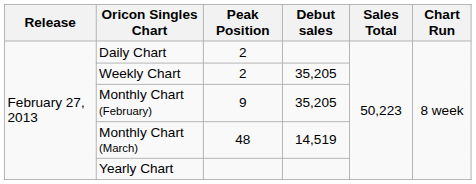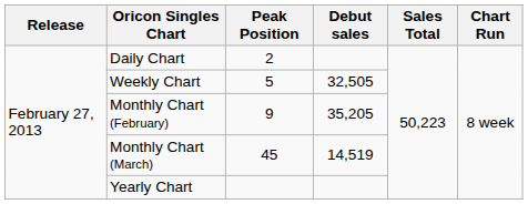 <table class="wikitable" width="550px">
 <tr>
 <th>Release</th>
 <th>Oricon Singles Chart</th>
 <th>Peak Position</th>
 <th>Debut sales</th>
 <th>Sales Total</th>
 <th>Chart Run</th>
 </tr>
 <tr>
 <td rowspan="5">February 27, 2013</td>
 <td>Daily Chart</td>
 <td align="center">2</td>
 <td align="center"></td>
 <td rowspan="5" align="center">50,223</td>
 <td rowspan="5" align="center">8 week</td>
 </tr>
 <tr>
 <td>Weekly Chart</td>
-<td align="center">2</td>
-<td align="center">35,205</td>
+<td align="center">5</td>
+<td align="center">32,505</td>
 </tr>
 <tr>
 <td>Monthly Chart <small>(February)</small></td>
 <td align="center">9</td>
 <td align="center">35,205</td>
 </tr>
 <tr>
 <td>Monthly Chart <small>(March)</small></td>
-<td align="center">48</td>
+<td align="center">45</td>
 <td align="center">14,519</td>
 </tr>
 <tr>
 <td>Yearly Chart</td>
 <td align="center"></td>
 <td align="center"></td>
 </tr>
 </table>
